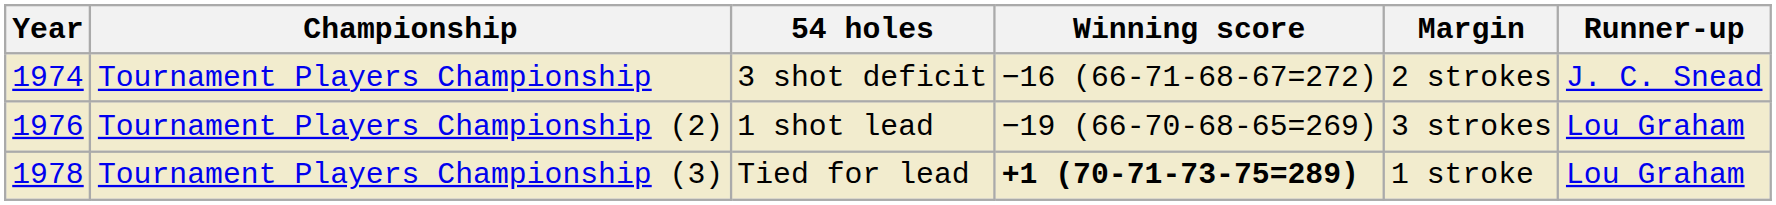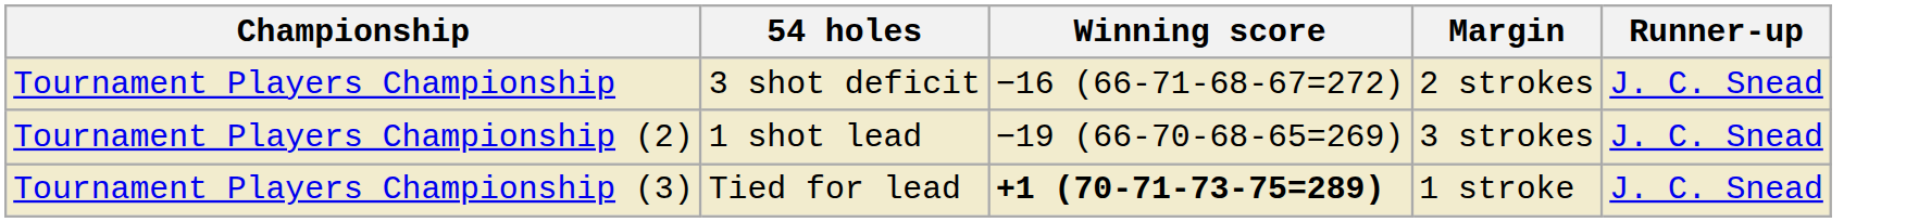 <table class="wikitable">
 <tr>
-<th>Year</th>
 <th>Championship</th>
 <th>54 holes</th>
 <th>Winning score</th>
 <th>Margin</th>
 <th>Runner-up</th>
 </tr>
 <tr style="background:#f2ecce;">
-<td><a href='#'>1974</a></td>
 <td><a href='#'>Tournament Players Championship</a></td>
 <td>3 shot deficit</td>
 <td>−16 (66-71-68-67=272)</td>
 <td>2 strokes</td>
 <td> <a href='#'>J. C. Snead</a></td>
 </tr>
 <tr style="background:#f2ecce;">
-<td><a href='#'>1976</a></td>
 <td><a href='#'>Tournament Players Championship</a> (2)</td>
 <td>1 shot lead</td>
 <td>−19 (66-70-68-65=269)</td>
 <td>3 strokes</td>
-<td> <a href='#'>Lou Graham</a></td>
+<td> <a href='#'>J. C. Snead</a></td>
 </tr>
 <tr style="background:#f2ecce;">
-<td><a href='#'>1978</a></td>
 <td><a href='#'>Tournament Players Championship</a> (3)</td>
 <td>Tied for lead</td>
 <td><strong>+1 (70-71-73-75=289)</strong></td>
 <td>1 stroke</td>
-<td> <a href='#'>Lou Graham</a></td>
+<td> <a href='#'>J. C. Snead</a></td>
 </tr>
 </table>
